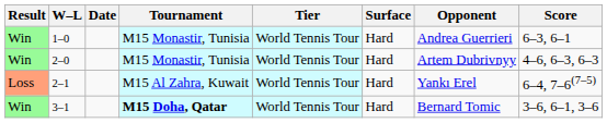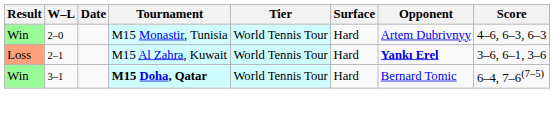 <table class="sortable wikitable">
 <tr>
 <th>Result</th>
 <th class="unsortable">W–L</th>
 <th>Date</th>
 <th>Tournament</th>
 <th>Tier</th>
 <th>Surface</th>
 <th>Opponent</th>
 <th class="unsortable">Score</th>
-</tr>
-<tr>
-<td bgcolor=98fb98>Win</td>
-<td><small>1–0</small></td>
-<td></td>
-<td style="background:#cffcff;">M15 <a href='#'>Monastir</a>, Tunisia</td>
-<td style="background:#cffcff;">World Tennis Tour</td>
-<td>Hard</td>
-<td> <a href='#'>Andrea Guerrieri</a></td>
-<td>6–3, 6–1</td>
 </tr>
 <tr>
 <td bgcolor=98fb98>Win</td>
 <td><small>2–0</small></td>
 <td></td>
 <td style="background:#cffcff;">M15 <a href='#'>Monastir</a>, Tunisia</td>
 <td style="background:#cffcff;">World Tennis Tour</td>
 <td>Hard</td>
 <td> <a href='#'>Artem Dubrivnyy</a></td>
 <td>4–6, 6–3, 6–3</td>
 </tr>
 <tr>
 <td bgcolor=FFA07A>Loss</td>
 <td><small>2–1</small></td>
 <td></td>
 <td style="background:#cffcff;">M15 <a href='#'>Al Zahra</a>, Kuwait</td>
 <td style="background:#cffcff;">World Tennis Tour</td>
 <td>Hard</td>
-<td> <a href='#'>Yankı Erel</a></td>
-<td>6–4, 7–6<sup>(7–5)</sup></td>
+<td><strong> <a href='#'>Yankı Erel</a></strong></td>
+<td>3–6, 6–1, 3–6</td>
 </tr>
 <tr>
 <td bgcolor=98fb98>Win</td>
 <td><small>3–1</small></td>
 <td></td>
 <td style="background:#cffcff;"><strong>M15 <a href='#'>Doha</a>, Qatar</strong></td>
 <td style="background:#cffcff;">World Tennis Tour</td>
 <td>Hard</td>
 <td> <a href='#'>Bernard Tomic</a></td>
-<td>3–6, 6–1, 3–6</td>
+<td>6–4, 7–6<sup>(7–5)</sup></td>
 </tr>
 </table>
